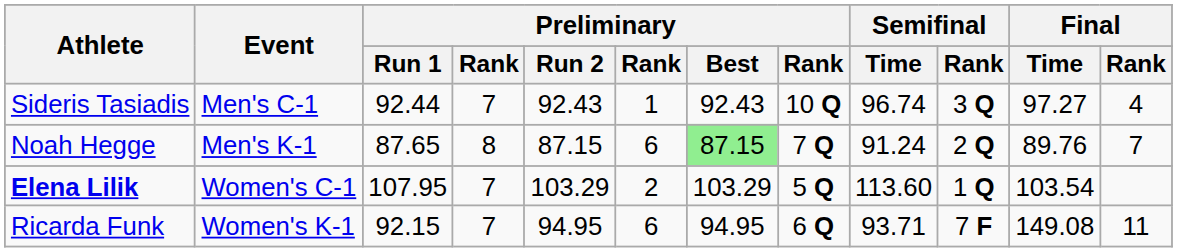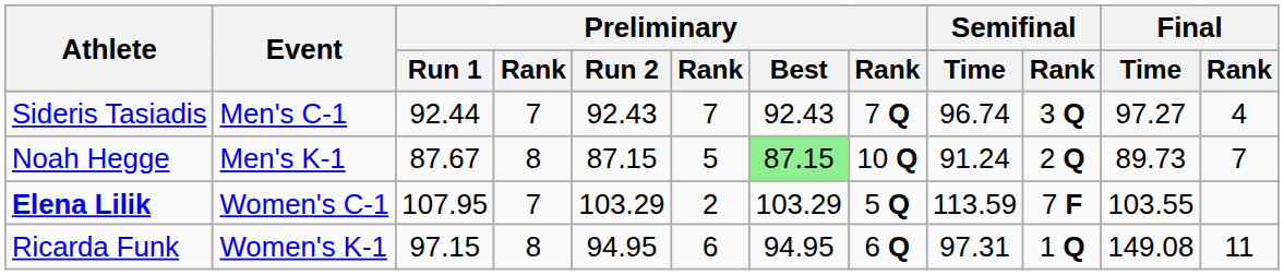 <table class="wikitable" style="font-size:90%">
 <tr>
 <th rowspan=2>Athlete</th>
 <th rowspan=2>Event</th>
 <th colspan=6>Preliminary</th>
 <th colspan=2>Semifinal</th>
 <th colspan=2>Final</th>
 </tr>
 <tr style="font-size:95%">
 <th>Run 1</th>
 <th>Rank</th>
 <th>Run 2</th>
 <th>Rank</th>
 <th>Best</th>
 <th>Rank</th>
 <th>Time</th>
 <th>Rank</th>
 <th>Time</th>
 <th>Rank</th>
 </tr>
 <tr align=center>
 <td align=left><a href='#'>Sideris Tasiadis</a></td>
 <td align=left><a href='#'>Men's C-1</a></td>
 <td>92.44</td>
 <td>7</td>
 <td>92.43</td>
-<td>1</td>
+<td>7</td>
 <td>92.43</td>
-<td>10 <strong>Q</strong></td>
+<td>7 <strong>Q</strong></td>
 <td>96.74</td>
 <td>3 <strong>Q</strong></td>
 <td>97.27</td>
 <td>4</td>
 </tr>
 <tr align=center>
 <td align=left><a href='#'>Noah Hegge</a></td>
 <td align=left><a href='#'>Men's K-1</a></td>
-<td>87.65</td>
+<td>87.67</td>
 <td>8</td>
 <td>87.15</td>
-<td>6</td>
+<td>5</td>
 <td style="background: lightgreen;">87.15</td>
-<td>7 <strong>Q</strong></td>
+<td>10 <strong>Q</strong></td>
 <td>91.24</td>
 <td>2 <strong>Q</strong></td>
-<td>89.76</td>
+<td>89.73</td>
 <td>7</td>
 </tr>
 <tr align=center>
 <td align=left><strong><a href='#'>Elena Lilik</a></strong></td>
 <td align=left><a href='#'>Women's C-1</a></td>
 <td>107.95</td>
 <td>7</td>
 <td>103.29</td>
 <td>2</td>
 <td>103.29</td>
 <td>5 <strong>Q</strong></td>
-<td>113.60</td>
-<td>1 <strong>Q</strong></td>
-<td>103.54</td>
+<td>113.59</td>
+<td>7 <strong>F</strong></td>
+<td>103.55</td>
 <td></td>
 </tr>
 <tr align=center>
 <td align=left><a href='#'>Ricarda Funk</a></td>
 <td align=left><a href='#'>Women's K-1</a></td>
-<td>92.15</td>
-<td>7</td>
+<td>97.15</td>
+<td>8</td>
 <td>94.95</td>
 <td>6</td>
 <td>94.95</td>
 <td>6 <strong>Q</strong></td>
-<td>93.71</td>
-<td>7 <strong>F</strong></td>
+<td>97.31</td>
+<td>1 <strong>Q</strong></td>
 <td>149.08</td>
 <td>11</td>
 </tr>
 </table>
